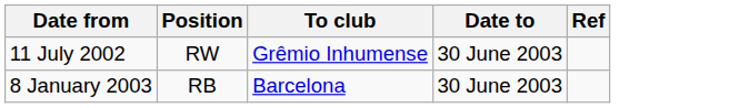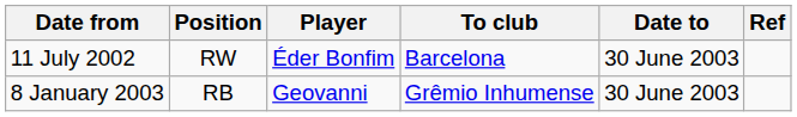 <table class="wikitable sortable">
 <tr>
 <th>Date from</th>
 <th>Position</th>
+<th>Player</th>
 <th>To club</th>
 <th>Date to</th>
 <th>Ref</th>
 </tr>
 <tr>
 <td>11 July 2002</td>
 <td style="text-align:center;">RW</td>
-<td style="text-align:left;"><a href='#'>Grêmio Inhumense</a></td>
+<td style="text-align:left;"><a href='#'>Éder Bonfim</a></td>
+<td style="text-align:left;"><a href='#'>Barcelona</a></td>
 <td>30 June 2003</td>
 <td></td>
 </tr>
 <tr>
 <td>8 January 2003</td>
 <td style="text-align:center;">RB</td>
-<td style="text-align:left;"><a href='#'>Barcelona</a></td>
+<td style="text-align:left;"><a href='#'>Geovanni</a></td>
+<td style="text-align:left;"><a href='#'>Grêmio Inhumense</a></td>
 <td>30 June 2003</td>
 <td></td>
 </tr>
 </table>
